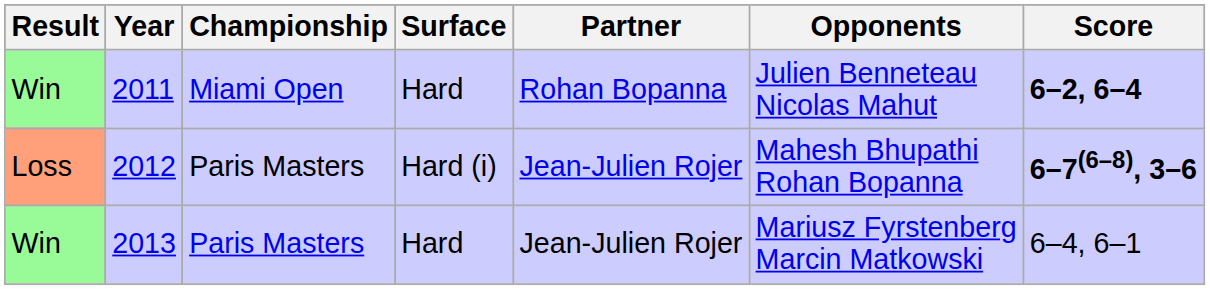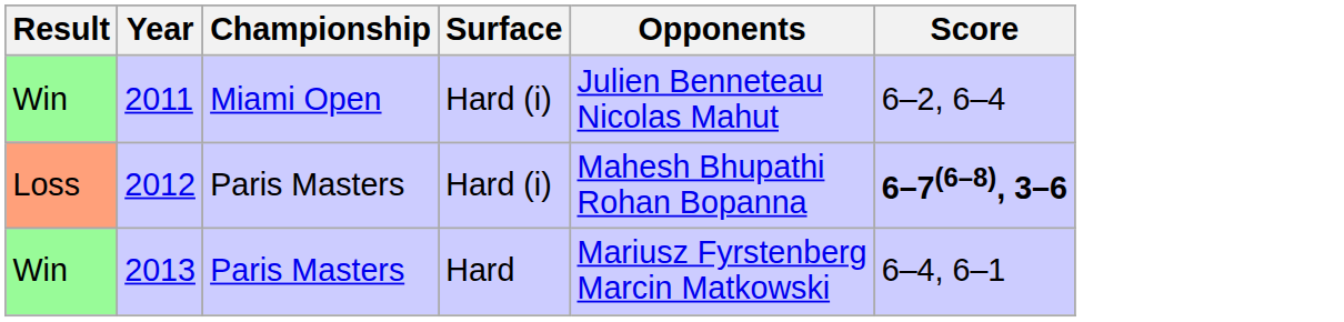 <table class="sortable wikitable">
 <tr>
 <th>Result</th>
 <th>Year</th>
 <th>Championship</th>
 <th>Surface</th>
-<th>Partner</th>
 <th>Opponents</th>
 <th class="unsortable">Score</th>
 </tr>
 <tr bgcolor=CCCCFF>
 <td bgcolor=98fb98>Win</td>
 <td><a href='#'>2011</a></td>
 <td><a href='#'>Miami Open</a></td>
-<td>Hard</td>
-<td> <a href='#'>Rohan Bopanna</a></td>
+<td>Hard (i)</td>
 <td> <a href='#'>Julien Benneteau</a><br> <a href='#'>Nicolas Mahut</a></td>
-<td><strong>6–2, 6–4</strong></td>
+<td>6–2, 6–4</td>
 </tr>
 <tr bgcolor=CCCCFF>
 <td bgcolor=FFA07A>Loss</td>
 <td><a href='#'>2012</a></td>
 <td>Paris Masters</td>
 <td>Hard (i)</td>
-<td> <a href='#'>Jean-Julien Rojer</a></td>
 <td> <a href='#'>Mahesh Bhupathi</a><br> <a href='#'>Rohan Bopanna</a></td>
 <td><strong>6–7<sup>(6–8)</sup>, 3–6</strong></td>
 </tr>
 <tr bgcolor=CCCCFF>
 <td bgcolor=98fb98>Win</td>
 <td><a href='#'>2013</a></td>
 <td><a href='#'>Paris Masters</a></td>
 <td>Hard</td>
-<td> Jean-Julien Rojer</td>
 <td> <a href='#'>Mariusz Fyrstenberg</a><br> <a href='#'>Marcin Matkowski</a></td>
 <td>6–4, 6–1</td>
 </tr>
 </table>
